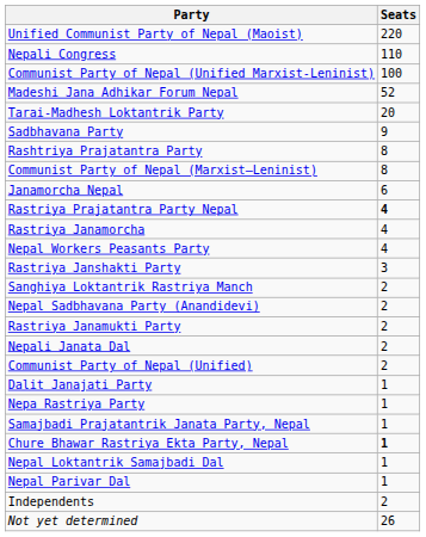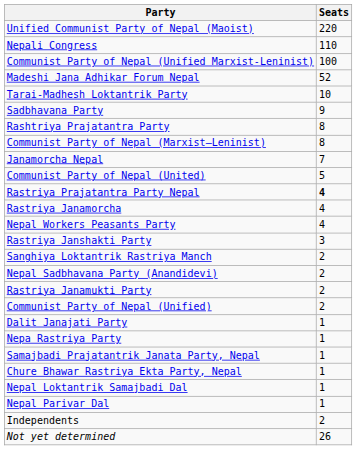 <table class="wikitable">
 <tr>
 <th><strong>Party</strong></th>
 <th><strong>Seats</strong></th>
 </tr>
 <tr>
 <td><a href='#'>Unified Communist Party of Nepal (Maoist)</a></td>
 <td>220</td>
 </tr>
 <tr>
 <td><a href='#'>Nepali Congress</a></td>
 <td>110</td>
 </tr>
 <tr>
 <td><a href='#'>Communist Party of Nepal (Unified Marxist-Leninist)</a></td>
 <td>100</td>
 </tr>
 <tr>
 <td><a href='#'>Madeshi Jana Adhikar Forum Nepal</a></td>
 <td>52</td>
 </tr>
 <tr>
 <td><a href='#'>Tarai-Madhesh Loktantrik Party</a></td>
-<td>20</td>
+<td>10</td>
 </tr>
 <tr>
 <td><a href='#'>Sadbhavana Party</a></td>
 <td>9</td>
 </tr>
 <tr>
 <td><a href='#'>Rashtriya Prajatantra Party</a></td>
 <td>8</td>
 </tr>
 <tr>
 <td><a href='#'>Communist Party of Nepal (Marxist–Leninist)</a></td>
 <td>8</td>
 </tr>
 <tr>
 <td><a href='#'>Janamorcha Nepal</a></td>
-<td>6</td>
+<td>7</td>
+</tr>
+<tr>
+<td><a href='#'>Communist Party of Nepal (United)</a></td>
+<td>5</td>
 </tr>
 <tr>
 <td><a href='#'>Rastriya Prajatantra Party Nepal</a></td>
 <td><strong>4</strong></td>
 </tr>
 <tr>
 <td><a href='#'>Rastriya Janamorcha</a></td>
 <td>4</td>
 </tr>
 <tr>
 <td><a href='#'>Nepal Workers Peasants Party</a></td>
 <td>4</td>
 </tr>
 <tr>
 <td><a href='#'>Rastriya Janshakti Party</a></td>
 <td>3</td>
 </tr>
 <tr>
 <td><a href='#'>Sanghiya Loktantrik Rastriya Manch</a></td>
 <td>2</td>
 </tr>
 <tr>
 <td><a href='#'>Nepal Sadbhavana Party (Anandidevi)</a></td>
 <td>2</td>
 </tr>
 <tr>
 <td><a href='#'>Rastriya Janamukti Party</a></td>
 <td>2</td>
 </tr>
 <tr>
-<td><a href='#'>Nepali Janata Dal</a></td>
-<td>2</td>
-</tr>
-<tr>
 <td><a href='#'>Communist Party of Nepal (Unified)</a></td>
 <td>2</td>
 </tr>
 <tr>
 <td><a href='#'>Dalit Janajati Party</a></td>
 <td>1</td>
 </tr>
 <tr>
 <td><a href='#'>Nepa Rastriya Party</a></td>
 <td>1</td>
 </tr>
 <tr>
 <td><a href='#'>Samajbadi Prajatantrik Janata Party, Nepal</a></td>
 <td>1</td>
 </tr>
 <tr>
 <td><a href='#'>Chure Bhawar Rastriya Ekta Party, Nepal</a></td>
-<td><strong>1</strong></td>
+<td>1</td>
 </tr>
 <tr>
 <td><a href='#'>Nepal Loktantrik Samajbadi Dal</a></td>
 <td>1</td>
 </tr>
 <tr>
 <td><a href='#'>Nepal Parivar Dal</a></td>
 <td>1</td>
 </tr>
 <tr>
 <td>Independents</td>
 <td>2</td>
 </tr>
 <tr>
 <td><em>Not yet determined</em></td>
 <td>26</td>
 </tr>
 </table>
